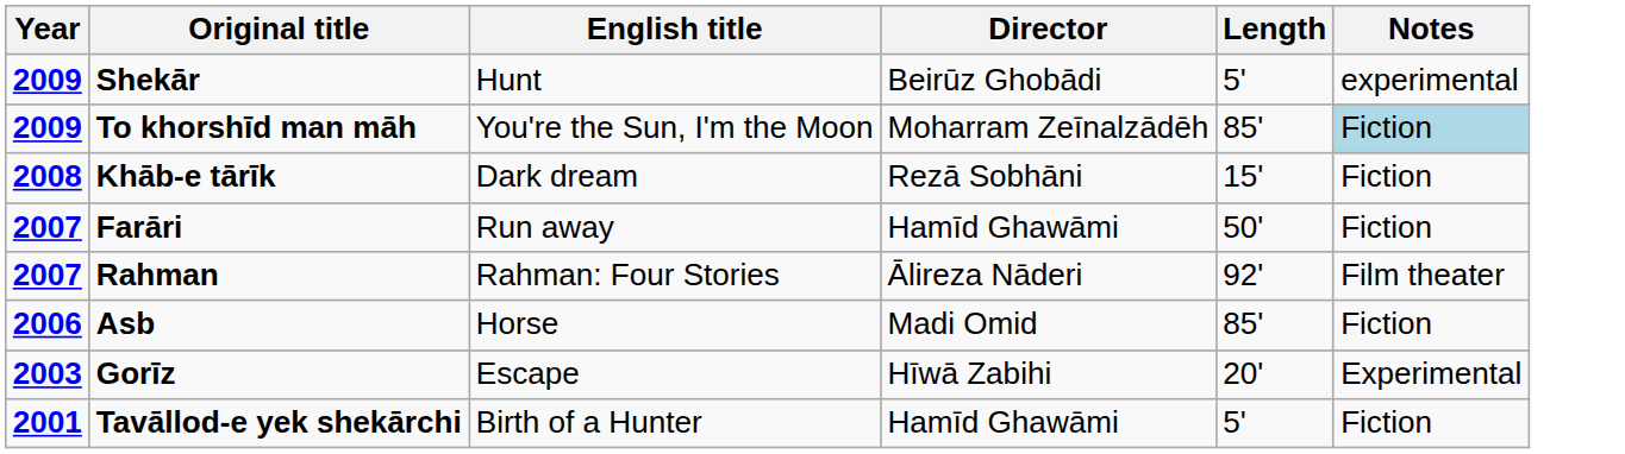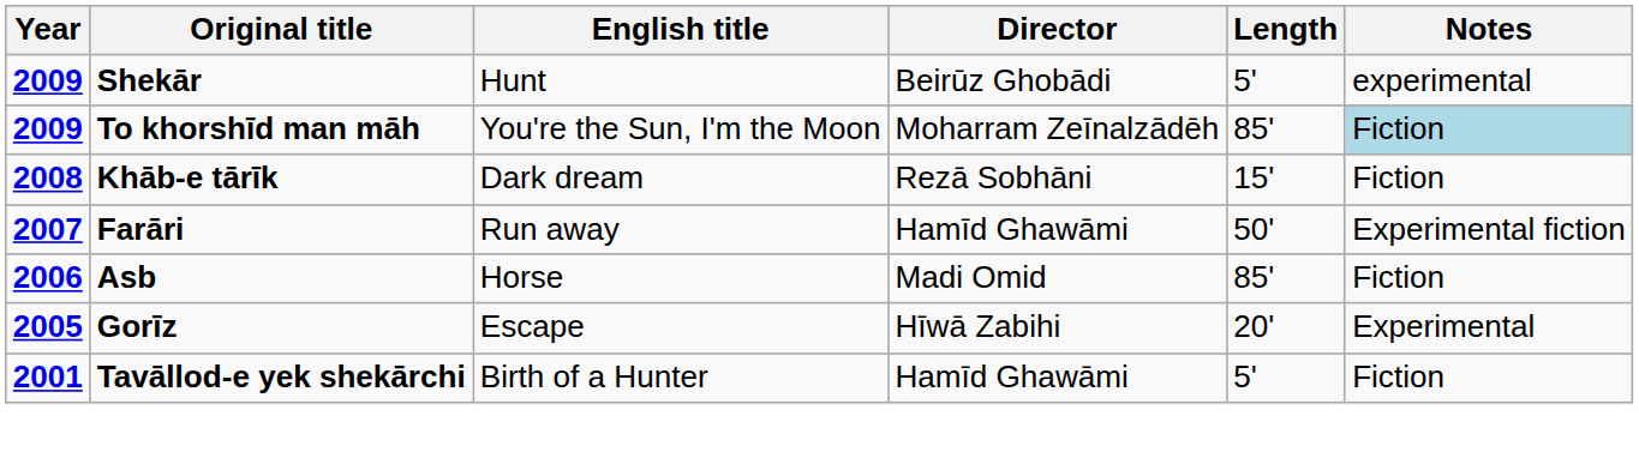 <table class="wikitable"|->
 <tr>
 <th>Year</th>
 <th>Original title</th>
 <th>English title</th>
 <th>Director</th>
 <th>Length</th>
 <th>Notes</th>
 </tr>
 <tr>
 <td><strong><a href='#'>2009</a></strong></td>
 <td><strong>Shekār</strong></td>
 <td>Hunt</td>
 <td>Beirūz Ghobādi</td>
 <td>5'</td>
 <td>experimental</td>
 </tr>
 <tr>
 <td><strong><a href='#'>2009</a></strong></td>
 <td><strong>To khorshīd man māh    </strong></td>
 <td>You're the Sun, I'm the Moon</td>
 <td>Moharram Zeīnalzādēh</td>
 <td>85'</td>
 <td style="background: lightblue;">Fiction</td>
 </tr>
 <tr>
 <td><strong><a href='#'>2008</a></strong></td>
 <td><strong>Khāb-e tārīk</strong></td>
 <td>Dark dream</td>
 <td>Rezā Sobhāni</td>
 <td>15'</td>
 <td>Fiction</td>
 </tr>
 <tr>
 <td><strong><a href='#'>2007</a></strong></td>
 <td><strong>Farāri</strong></td>
 <td>Run away</td>
 <td>Hamīd Ghawāmi</td>
 <td>50'</td>
-<td>Fiction</td>
-</tr>
-<tr>
-<td><strong><a href='#'>2007</a></strong></td>
-<td><strong>Rahman</strong></td>
-<td>Rahman: Four Stories</td>
-<td>Ālireza Nāderi</td>
-<td>92'</td>
-<td>Film theater</td>
+<td>Experimental fiction</td>
 </tr>
 <tr>
 <td><strong><a href='#'>2006</a></strong></td>
 <td><strong>Asb</strong></td>
 <td>Horse</td>
 <td>Madi Omid</td>
 <td>85'</td>
 <td>Fiction</td>
 </tr>
 <tr>
-<td><strong><a href='#'>2003</a></strong></td>
+<td><strong><a href='#'>2005</a></strong></td>
 <td><strong>Gorīz</strong></td>
 <td>Escape</td>
 <td>Hīwā Zabihi</td>
 <td>20'</td>
 <td>Experimental</td>
 </tr>
 <tr>
 <td><strong><a href='#'>2001</a></strong></td>
 <td><strong>Tavāllod-e yek shekārchi  </strong></td>
 <td>Birth of a Hunter</td>
 <td>Hamīd Ghawāmi</td>
 <td>5'</td>
 <td>Fiction</td>
 </tr>
 </table>
